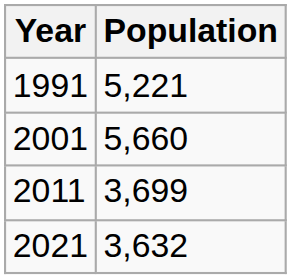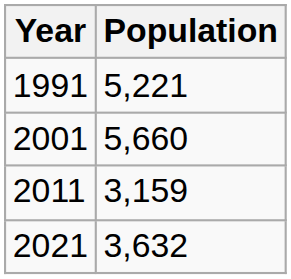 <table class=wikitable>
 <tr>
 <th>Year</th>
 <th>Population</th>
 </tr>
 <tr>
 <td>1991</td>
 <td>5,221</td>
 </tr>
 <tr>
 <td>2001</td>
 <td>5,660</td>
 </tr>
 <tr>
 <td>2011</td>
-<td>3,699</td>
+<td>3,159</td>
 </tr>
 <tr>
 <td>2021</td>
 <td>3,632</td>
 </tr>
 </table>
